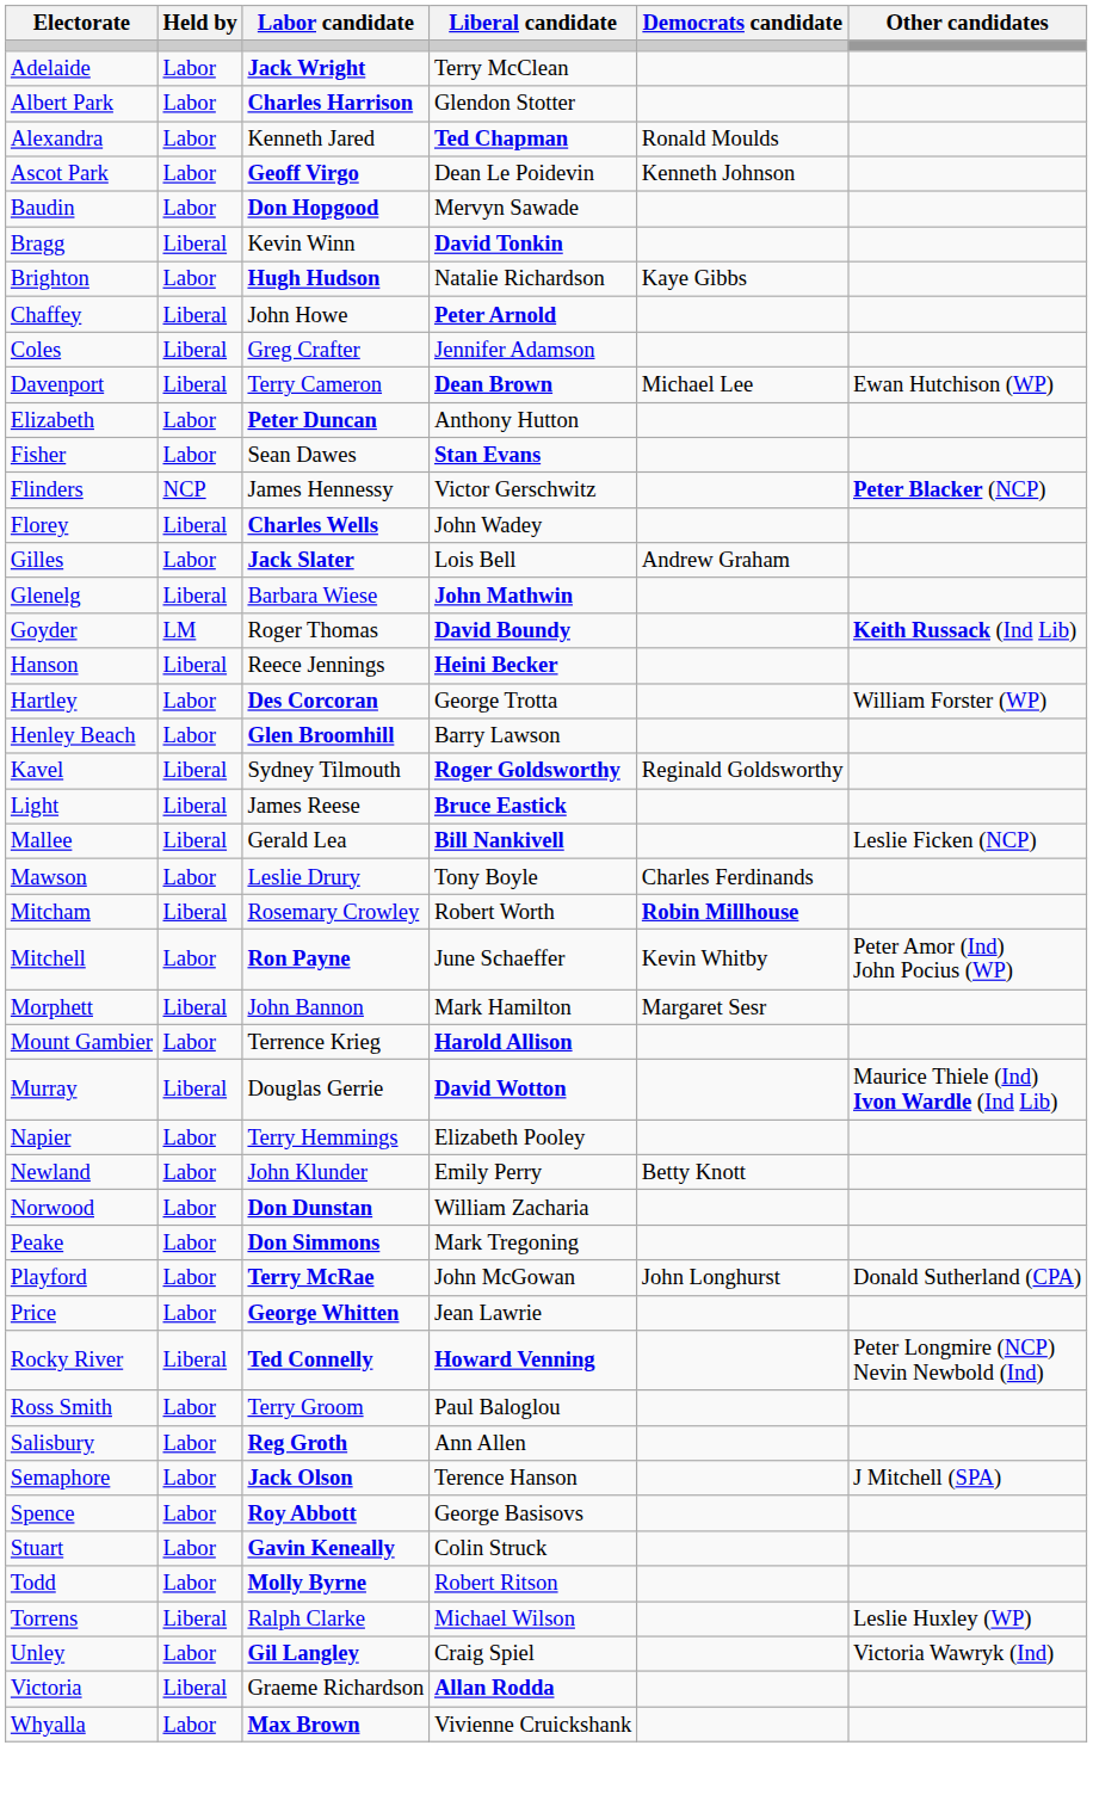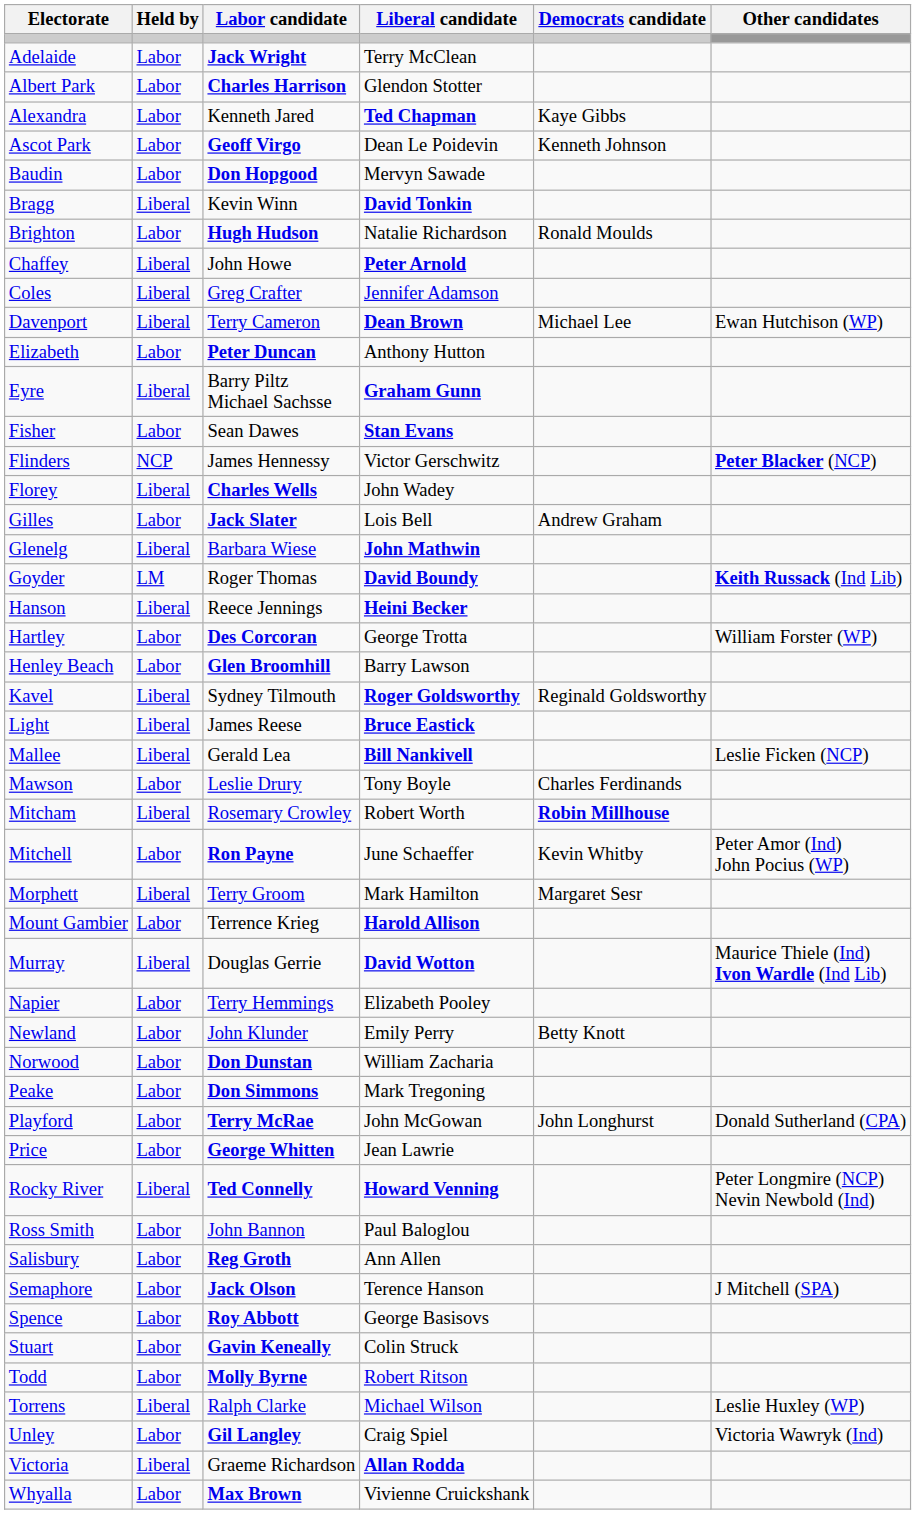 <table class="wikitable">
 <tr>
 <th>Electorate</th>
 <th>Held by</th>
 <th><a href='#'>Labor</a> candidate</th>
 <th><a href='#'>Liberal</a> candidate</th>
 <th><a href='#'>Democrats</a> candidate</th>
 <th>Other candidates</th>
 </tr>
 <tr bgcolor="#cccccc">
 <td></td>
 <td></td>
 <td></td>
 <td></td>
 <td></td>
 <td bgcolor="#999999"></td>
 </tr>
 <tr>
 <td><a href='#'>Adelaide</a></td>
 <td><a href='#'>Labor</a></td>
 <td><strong><a href='#'>Jack Wright</a></strong></td>
 <td>Terry McClean</td>
 <td></td>
 <td></td>
 </tr>
 <tr>
 <td><a href='#'>Albert Park</a></td>
 <td><a href='#'>Labor</a></td>
 <td><strong><a href='#'>Charles Harrison</a></strong></td>
 <td>Glendon Stotter</td>
 <td></td>
 <td></td>
 </tr>
 <tr>
 <td><a href='#'>Alexandra</a></td>
 <td><a href='#'>Labor</a></td>
 <td>Kenneth Jared</td>
 <td><strong><a href='#'>Ted Chapman</a></strong></td>
-<td>Ronald Moulds</td>
+<td>Kaye Gibbs</td>
 <td></td>
 </tr>
 <tr>
 <td><a href='#'>Ascot Park</a></td>
 <td><a href='#'>Labor</a></td>
 <td><strong><a href='#'>Geoff Virgo</a></strong></td>
 <td>Dean Le Poidevin</td>
 <td>Kenneth Johnson</td>
 <td></td>
 </tr>
 <tr>
 <td><a href='#'>Baudin</a></td>
 <td><a href='#'>Labor</a></td>
 <td><strong><a href='#'>Don Hopgood</a></strong></td>
 <td>Mervyn Sawade</td>
 <td></td>
 <td></td>
 </tr>
 <tr>
 <td><a href='#'>Bragg</a></td>
 <td><a href='#'>Liberal</a></td>
 <td>Kevin Winn</td>
 <td><strong><a href='#'>David Tonkin</a></strong></td>
 <td></td>
 <td></td>
 </tr>
 <tr>
 <td><a href='#'>Brighton</a></td>
 <td><a href='#'>Labor</a></td>
 <td><strong><a href='#'>Hugh Hudson</a></strong></td>
 <td>Natalie Richardson</td>
-<td>Kaye Gibbs</td>
+<td>Ronald Moulds</td>
 <td></td>
 </tr>
 <tr>
 <td><a href='#'>Chaffey</a></td>
 <td><a href='#'>Liberal</a></td>
 <td>John Howe</td>
 <td><strong><a href='#'>Peter Arnold</a></strong></td>
 <td></td>
 <td></td>
 </tr>
 <tr>
 <td><a href='#'>Coles</a></td>
 <td><a href='#'>Liberal</a></td>
 <td><a href='#'>Greg Crafter</a></td>
 <td><a href='#'>Jennifer Adamson</a></td>
 <td></td>
 <td></td>
 </tr>
 <tr>
 <td><a href='#'>Davenport</a></td>
 <td><a href='#'>Liberal</a></td>
 <td><a href='#'>Terry Cameron</a></td>
 <td><strong><a href='#'>Dean Brown</a></strong></td>
 <td>Michael Lee</td>
 <td>Ewan Hutchison (<a href='#'>WP</a>)</td>
 </tr>
 <tr>
 <td><a href='#'>Elizabeth</a></td>
 <td><a href='#'>Labor</a></td>
 <td><strong><a href='#'>Peter Duncan</a></strong></td>
 <td>Anthony Hutton</td>
+<td></td>
+<td></td>
+</tr>
+<tr>
+<td><a href='#'>Eyre</a></td>
+<td><a href='#'>Liberal</a></td>
+<td>Barry Piltz <br> Michael Sachsse</td>
+<td><strong><a href='#'>Graham Gunn</a></strong></td>
 <td></td>
 <td></td>
 </tr>
 <tr>
 <td><a href='#'>Fisher</a></td>
 <td><a href='#'>Labor</a></td>
 <td>Sean Dawes</td>
 <td><strong><a href='#'>Stan Evans</a></strong></td>
 <td></td>
 <td></td>
 </tr>
 <tr>
 <td><a href='#'>Flinders</a></td>
 <td><a href='#'>NCP</a></td>
 <td>James Hennessy</td>
 <td>Victor Gerschwitz</td>
 <td></td>
 <td><strong><a href='#'>Peter Blacker</a></strong> (<a href='#'>NCP</a>)</td>
 </tr>
 <tr>
 <td><a href='#'>Florey</a></td>
 <td><a href='#'>Liberal</a></td>
 <td><strong><a href='#'>Charles Wells</a></strong></td>
 <td>John Wadey</td>
 <td></td>
 <td></td>
 </tr>
 <tr>
 <td><a href='#'>Gilles</a></td>
 <td><a href='#'>Labor</a></td>
 <td><strong><a href='#'>Jack Slater</a></strong></td>
 <td>Lois Bell</td>
 <td>Andrew Graham</td>
 <td></td>
 </tr>
 <tr>
 <td><a href='#'>Glenelg</a></td>
 <td><a href='#'>Liberal</a></td>
 <td><a href='#'>Barbara Wiese</a></td>
 <td><strong><a href='#'>John Mathwin</a></strong></td>
 <td></td>
 <td></td>
 </tr>
 <tr>
 <td><a href='#'>Goyder</a></td>
 <td><a href='#'>LM</a></td>
 <td>Roger Thomas</td>
 <td><strong><a href='#'>David Boundy</a></strong></td>
 <td></td>
 <td><strong><a href='#'>Keith Russack</a></strong> (<a href='#'>Ind</a> <a href='#'>Lib</a>)</td>
 </tr>
 <tr>
 <td><a href='#'>Hanson</a></td>
 <td><a href='#'>Liberal</a></td>
 <td>Reece Jennings</td>
 <td><strong><a href='#'>Heini Becker</a></strong></td>
 <td></td>
 <td></td>
 </tr>
 <tr>
 <td><a href='#'>Hartley</a></td>
 <td><a href='#'>Labor</a></td>
 <td><strong><a href='#'>Des Corcoran</a></strong></td>
 <td>George Trotta</td>
 <td></td>
 <td>William Forster (<a href='#'>WP</a>)</td>
 </tr>
 <tr>
 <td><a href='#'>Henley Beach</a></td>
 <td><a href='#'>Labor</a></td>
 <td><strong><a href='#'>Glen Broomhill</a></strong></td>
 <td>Barry Lawson</td>
 <td></td>
 <td></td>
 </tr>
 <tr>
 <td><a href='#'>Kavel</a></td>
 <td><a href='#'>Liberal</a></td>
 <td>Sydney Tilmouth</td>
 <td><strong><a href='#'>Roger Goldsworthy</a></strong></td>
 <td>Reginald Goldsworthy</td>
 <td></td>
 </tr>
 <tr>
 <td><a href='#'>Light</a></td>
 <td><a href='#'>Liberal</a></td>
 <td>James Reese</td>
 <td><strong><a href='#'>Bruce Eastick</a></strong></td>
 <td></td>
 <td></td>
 </tr>
 <tr>
 <td><a href='#'>Mallee</a></td>
 <td><a href='#'>Liberal</a></td>
 <td>Gerald Lea</td>
 <td><strong><a href='#'>Bill Nankivell</a></strong></td>
 <td></td>
 <td>Leslie Ficken (<a href='#'>NCP</a>)</td>
 </tr>
 <tr>
 <td><a href='#'>Mawson</a></td>
 <td><a href='#'>Labor</a></td>
 <td><a href='#'>Leslie Drury</a></td>
 <td>Tony Boyle</td>
 <td>Charles Ferdinands</td>
 <td></td>
 </tr>
 <tr>
 <td><a href='#'>Mitcham</a></td>
 <td><a href='#'>Liberal</a></td>
 <td><a href='#'>Rosemary Crowley</a></td>
 <td>Robert Worth</td>
 <td><strong><a href='#'>Robin Millhouse</a></strong></td>
 <td></td>
 </tr>
 <tr>
 <td><a href='#'>Mitchell</a></td>
 <td><a href='#'>Labor</a></td>
 <td><strong><a href='#'>Ron Payne</a></strong></td>
 <td>June Schaeffer</td>
 <td>Kevin Whitby</td>
 <td>Peter Amor (<a href='#'>Ind</a>) <br> John Pocius (<a href='#'>WP</a>)</td>
 </tr>
 <tr>
 <td><a href='#'>Morphett</a></td>
 <td><a href='#'>Liberal</a></td>
-<td><a href='#'>John Bannon</a></td>
+<td><a href='#'>Terry Groom</a></td>
 <td>Mark Hamilton</td>
 <td>Margaret Sesr</td>
 <td></td>
 </tr>
 <tr>
 <td><a href='#'>Mount Gambier</a></td>
 <td><a href='#'>Labor</a></td>
 <td>Terrence Krieg</td>
 <td><strong><a href='#'>Harold Allison</a></strong></td>
 <td></td>
 <td></td>
 </tr>
 <tr>
 <td><a href='#'>Murray</a></td>
 <td><a href='#'>Liberal</a></td>
 <td>Douglas Gerrie</td>
 <td><strong><a href='#'>David Wotton</a></strong></td>
 <td></td>
 <td>Maurice Thiele (<a href='#'>Ind</a>) <br> <strong><a href='#'>Ivon Wardle</a></strong> (<a href='#'>Ind</a> <a href='#'>Lib</a>)</td>
 </tr>
 <tr>
 <td><a href='#'>Napier</a></td>
 <td><a href='#'>Labor</a></td>
 <td><a href='#'>Terry Hemmings</a></td>
 <td>Elizabeth Pooley</td>
 <td></td>
 <td></td>
 </tr>
 <tr>
 <td><a href='#'>Newland</a></td>
 <td><a href='#'>Labor</a></td>
 <td><a href='#'>John Klunder</a></td>
 <td>Emily Perry</td>
 <td>Betty Knott</td>
 <td></td>
 </tr>
 <tr>
 <td><a href='#'>Norwood</a></td>
 <td><a href='#'>Labor</a></td>
 <td><strong><a href='#'>Don Dunstan</a></strong></td>
 <td>William Zacharia</td>
 <td></td>
 <td></td>
 </tr>
 <tr>
 <td><a href='#'>Peake</a></td>
 <td><a href='#'>Labor</a></td>
 <td><strong><a href='#'>Don Simmons</a></strong></td>
 <td>Mark Tregoning</td>
 <td></td>
 <td></td>
 </tr>
 <tr>
 <td><a href='#'>Playford</a></td>
 <td><a href='#'>Labor</a></td>
 <td><strong><a href='#'>Terry McRae</a></strong></td>
 <td>John McGowan</td>
 <td>John Longhurst</td>
 <td>Donald Sutherland (<a href='#'>CPA</a>)</td>
 </tr>
 <tr>
 <td><a href='#'>Price</a></td>
 <td><a href='#'>Labor</a></td>
 <td><strong><a href='#'>George Whitten</a></strong></td>
 <td>Jean Lawrie</td>
 <td></td>
 <td></td>
 </tr>
 <tr>
 <td><a href='#'>Rocky River</a></td>
 <td><a href='#'>Liberal</a></td>
 <td><strong><a href='#'>Ted Connelly</a></strong></td>
 <td><strong><a href='#'>Howard Venning</a></strong></td>
 <td></td>
 <td>Peter Longmire (<a href='#'>NCP</a>) <br> Nevin Newbold (<a href='#'>Ind</a>)</td>
 </tr>
 <tr>
 <td><a href='#'>Ross Smith</a></td>
 <td><a href='#'>Labor</a></td>
-<td><a href='#'>Terry Groom</a></td>
+<td><a href='#'>John Bannon</a></td>
 <td>Paul Baloglou</td>
 <td></td>
 <td></td>
 </tr>
 <tr>
 <td><a href='#'>Salisbury</a></td>
 <td><a href='#'>Labor</a></td>
 <td><strong><a href='#'>Reg Groth</a></strong></td>
 <td>Ann Allen</td>
 <td></td>
 <td></td>
 </tr>
 <tr>
 <td><a href='#'>Semaphore</a></td>
 <td><a href='#'>Labor</a></td>
 <td><strong><a href='#'>Jack Olson</a></strong></td>
 <td>Terence Hanson</td>
 <td></td>
 <td>J Mitchell (<a href='#'>SPA</a>)</td>
 </tr>
 <tr>
 <td><a href='#'>Spence</a></td>
 <td><a href='#'>Labor</a></td>
 <td><strong><a href='#'>Roy Abbott</a></strong></td>
 <td>George Basisovs</td>
 <td></td>
 <td></td>
 </tr>
 <tr>
 <td><a href='#'>Stuart</a></td>
 <td><a href='#'>Labor</a></td>
 <td><strong><a href='#'>Gavin Keneally</a></strong></td>
 <td>Colin Struck</td>
 <td></td>
 <td></td>
 </tr>
 <tr>
 <td><a href='#'>Todd</a></td>
 <td><a href='#'>Labor</a></td>
 <td><strong><a href='#'>Molly Byrne</a></strong></td>
 <td><a href='#'>Robert Ritson</a></td>
 <td></td>
 <td></td>
 </tr>
 <tr>
 <td><a href='#'>Torrens</a></td>
 <td><a href='#'>Liberal</a></td>
 <td><a href='#'>Ralph Clarke</a></td>
 <td><a href='#'>Michael Wilson</a></td>
 <td></td>
 <td>Leslie Huxley (<a href='#'>WP</a>)</td>
 </tr>
 <tr>
 <td><a href='#'>Unley</a></td>
 <td><a href='#'>Labor</a></td>
 <td><strong><a href='#'>Gil Langley</a></strong></td>
 <td>Craig Spiel</td>
 <td></td>
 <td>Victoria Wawryk (<a href='#'>Ind</a>)</td>
 </tr>
 <tr>
 <td><a href='#'>Victoria</a></td>
 <td><a href='#'>Liberal</a></td>
 <td>Graeme Richardson</td>
 <td><strong><a href='#'>Allan Rodda</a></strong></td>
 <td></td>
 <td></td>
 </tr>
 <tr>
 <td><a href='#'>Whyalla</a></td>
 <td><a href='#'>Labor</a></td>
 <td><strong><a href='#'>Max Brown</a></strong></td>
 <td>Vivienne Cruickshank</td>
 <td></td>
 <td></td>
 </tr>
 </table>
